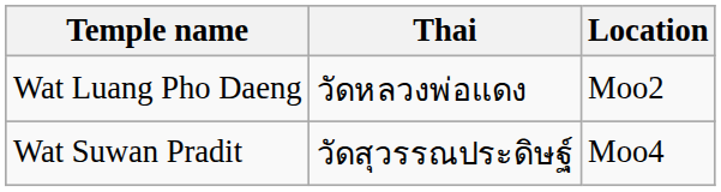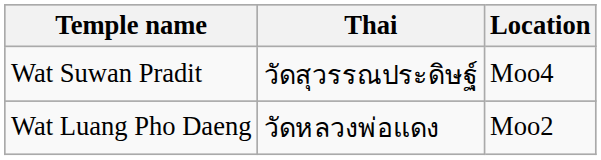 <table class="wikitable">
 <tr>
 <th>Temple name</th>
 <th>Thai</th>
 <th>Location</th>
 </tr>
 <tr>
+<td>Wat Suwan Pradit</td>
+<td>วัดสุวรรณประดิษฐ์</td>
+<td>Moo4</td>
+</tr>
+<tr>
 <td>Wat Luang Pho Daeng</td>
 <td>วัดหลวงพ่อแดง</td>
 <td>Moo2</td>
 </tr>
-<tr>
-<td>Wat Suwan Pradit</td>
-<td>วัดสุวรรณประดิษฐ์</td>
-<td>Moo4</td>
-</tr>
 </table>
